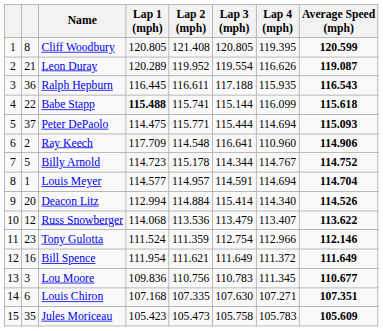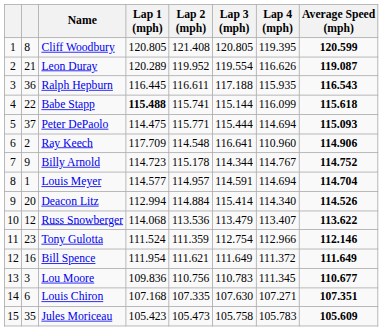 <table class="wikitable" style="font-size: 90%;">
 <tr style="text-align:center;">
 <th></th>
 <th></th>
 <th>Name</th>
 <th>Lap 1<br>(mph)</th>
 <th>Lap 2<br>(mph)</th>
 <th>Lap 3<br>(mph)</th>
 <th>Lap 4<br>(mph)</th>
 <th>Average Speed<br>(mph)</th>
 </tr>
 <tr>
 <td align=center>1</td>
 <td>8</td>
 <td> <a href='#'>Cliff Woodbury</a></td>
 <td>120.805</td>
 <td>121.408</td>
 <td>120.805</td>
 <td>119.395</td>
 <td align=center><strong>120.599</strong></td>
 </tr>
 <tr>
 <td align=center>2</td>
 <td>21</td>
 <td> <a href='#'>Leon Duray</a></td>
 <td>120.289</td>
 <td>119.952</td>
 <td>119.554</td>
 <td>116.626</td>
 <td align=center><strong>119.087</strong></td>
 </tr>
 <tr>
 <td align=center>3</td>
 <td>36</td>
 <td> <a href='#'>Ralph Hepburn</a></td>
 <td>116.445</td>
 <td>116.611</td>
 <td>117.188</td>
 <td>115.935</td>
 <td align=center><strong>116.543</strong></td>
 </tr>
 <tr>
 <td align=center>4</td>
 <td>22</td>
 <td> <a href='#'>Babe Stapp</a></td>
 <td><strong>115.488</strong></td>
 <td>115.741</td>
 <td>115.144</td>
 <td>116.099</td>
 <td align=center><strong>115.618</strong></td>
 </tr>
 <tr>
 <td align=center>5</td>
 <td>37</td>
 <td> <a href='#'>Peter DePaolo</a> <strong></strong></td>
 <td>114.475</td>
 <td>115.771</td>
 <td>115.444</td>
 <td>114.694</td>
 <td align=center><strong>115.093</strong></td>
 </tr>
 <tr>
 <td align=center>6</td>
 <td>2</td>
 <td> <a href='#'>Ray Keech</a></td>
 <td>117.709</td>
 <td>114.548</td>
 <td>116.641</td>
 <td>110.960</td>
 <td align=center><strong>114.906</strong></td>
 </tr>
 <tr>
 <td align=center>7</td>
-<td>5</td>
+<td>9</td>
 <td> <a href='#'>Billy Arnold</a></td>
 <td>114.723</td>
 <td>115.178</td>
 <td>114.344</td>
 <td>114.767</td>
 <td align=center><strong>114.752</strong></td>
 </tr>
 <tr>
 <td align=center>8</td>
 <td>1</td>
 <td> <a href='#'>Louis Meyer</a> <strong></strong></td>
 <td>114.577</td>
 <td>114.957</td>
 <td>114.591</td>
 <td>114.694</td>
 <td align=center><strong>114.704</strong></td>
 </tr>
 <tr>
 <td align=center>9</td>
 <td>20</td>
 <td> <a href='#'>Deacon Litz</a></td>
 <td>112.994</td>
 <td>114.884</td>
 <td>115.414</td>
 <td>114.340</td>
 <td align=center><strong>114.526</strong></td>
 </tr>
 <tr>
 <td align=center>10</td>
 <td>12</td>
 <td> <a href='#'>Russ Snowberger</a></td>
 <td>114.068</td>
 <td>113.536</td>
 <td>113.479</td>
 <td>113.407</td>
 <td align=center><strong>113.622</strong></td>
 </tr>
 <tr>
 <td align=center>11</td>
 <td>23</td>
 <td> <a href='#'>Tony Gulotta</a></td>
 <td>111.524</td>
 <td>111.359</td>
 <td>112.754</td>
 <td>112.966</td>
 <td align=center><strong>112.146</strong></td>
 </tr>
 <tr>
 <td align=center>12</td>
 <td>16</td>
 <td> <a href='#'>Bill Spence</a> <strong></strong></td>
 <td>111.954</td>
 <td>111.621</td>
 <td>111.649</td>
 <td>111.372</td>
 <td align=center><strong>111.649</strong></td>
 </tr>
 <tr>
 <td align=center>13</td>
 <td>3</td>
 <td> <a href='#'>Lou Moore</a></td>
 <td>109.836</td>
 <td>110.756</td>
 <td>110.783</td>
 <td>111.345</td>
 <td align=center><strong>110.677</strong></td>
 </tr>
 <tr>
 <td align=center>14</td>
 <td>6</td>
 <td> <a href='#'>Louis Chiron</a> <strong></strong></td>
 <td>107.168</td>
 <td>107.335</td>
 <td>107.630</td>
 <td>107.271</td>
 <td align=center><strong>107.351</strong></td>
 </tr>
 <tr>
 <td align=center>15</td>
 <td>35</td>
 <td> <a href='#'>Jules Moriceau</a> <strong></strong></td>
 <td>105.423</td>
 <td>105.473</td>
 <td>105.758</td>
 <td>105.783</td>
 <td align=center><strong>105.609</strong></td>
 </tr>
 </table>
